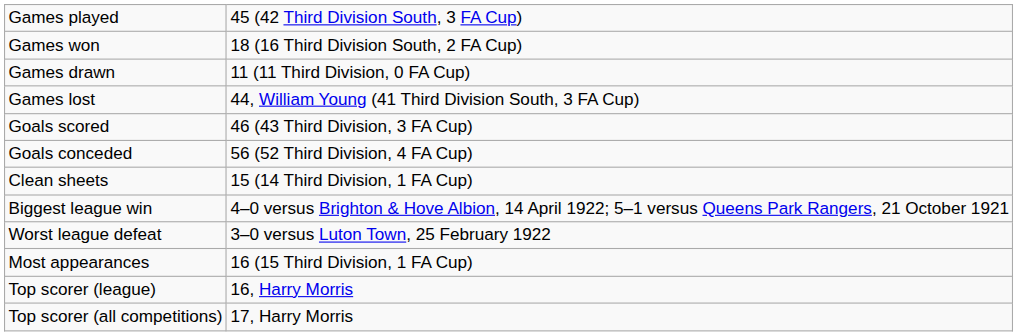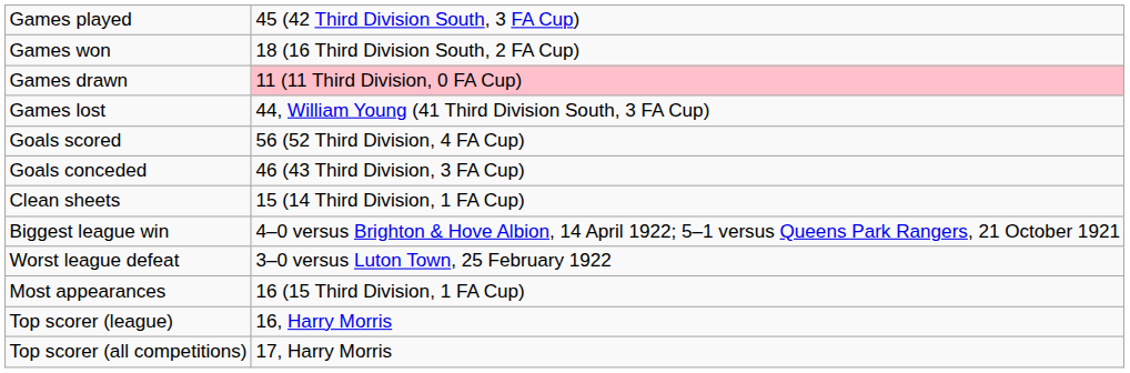 <table class="wikitable">
 <tr>
 <td>Games played</td>
 <td>45 (42 <a href='#'>Third Division South</a>, 3 <a href='#'>FA Cup</a>)</td>
 </tr>
 <tr>
 <td>Games won</td>
 <td>18 (16 Third Division South, 2 FA Cup)</td>
 </tr>
 <tr>
 <td>Games drawn</td>
-<td>11 (11 Third Division, 0 FA Cup)</td>
+<td style="background: pink;">11 (11 Third Division, 0 FA Cup)</td>
 </tr>
 <tr>
 <td>Games lost</td>
 <td>44, <a href='#'>William Young</a> (41 Third Division South, 3 FA Cup)</td>
 </tr>
 <tr>
 <td>Goals scored</td>
-<td>46 (43 Third Division, 3 FA Cup)</td>
+<td>56 (52 Third Division, 4 FA Cup)</td>
 </tr>
 <tr>
 <td>Goals conceded</td>
-<td>56 (52 Third Division, 4 FA Cup)</td>
+<td>46 (43 Third Division, 3 FA Cup)</td>
 </tr>
 <tr>
 <td>Clean sheets</td>
 <td>15 (14 Third Division, 1 FA Cup)</td>
 </tr>
 <tr>
 <td>Biggest league win</td>
 <td>4–0 versus <a href='#'>Brighton & Hove Albion</a>, 14 April 1922; 5–1 versus <a href='#'>Queens Park Rangers</a>, 21 October 1921</td>
 </tr>
 <tr>
 <td>Worst league defeat</td>
 <td>3–0 versus <a href='#'>Luton Town</a>, 25 February 1922</td>
 </tr>
 <tr>
 <td>Most appearances</td>
 <td>16 (15 Third Division, 1 FA Cup)</td>
 </tr>
 <tr>
 <td>Top scorer (league)</td>
 <td>16, <a href='#'>Harry Morris</a></td>
 </tr>
 <tr>
 <td>Top scorer (all competitions)</td>
 <td>17, Harry Morris</td>
 </tr>
 </table>
